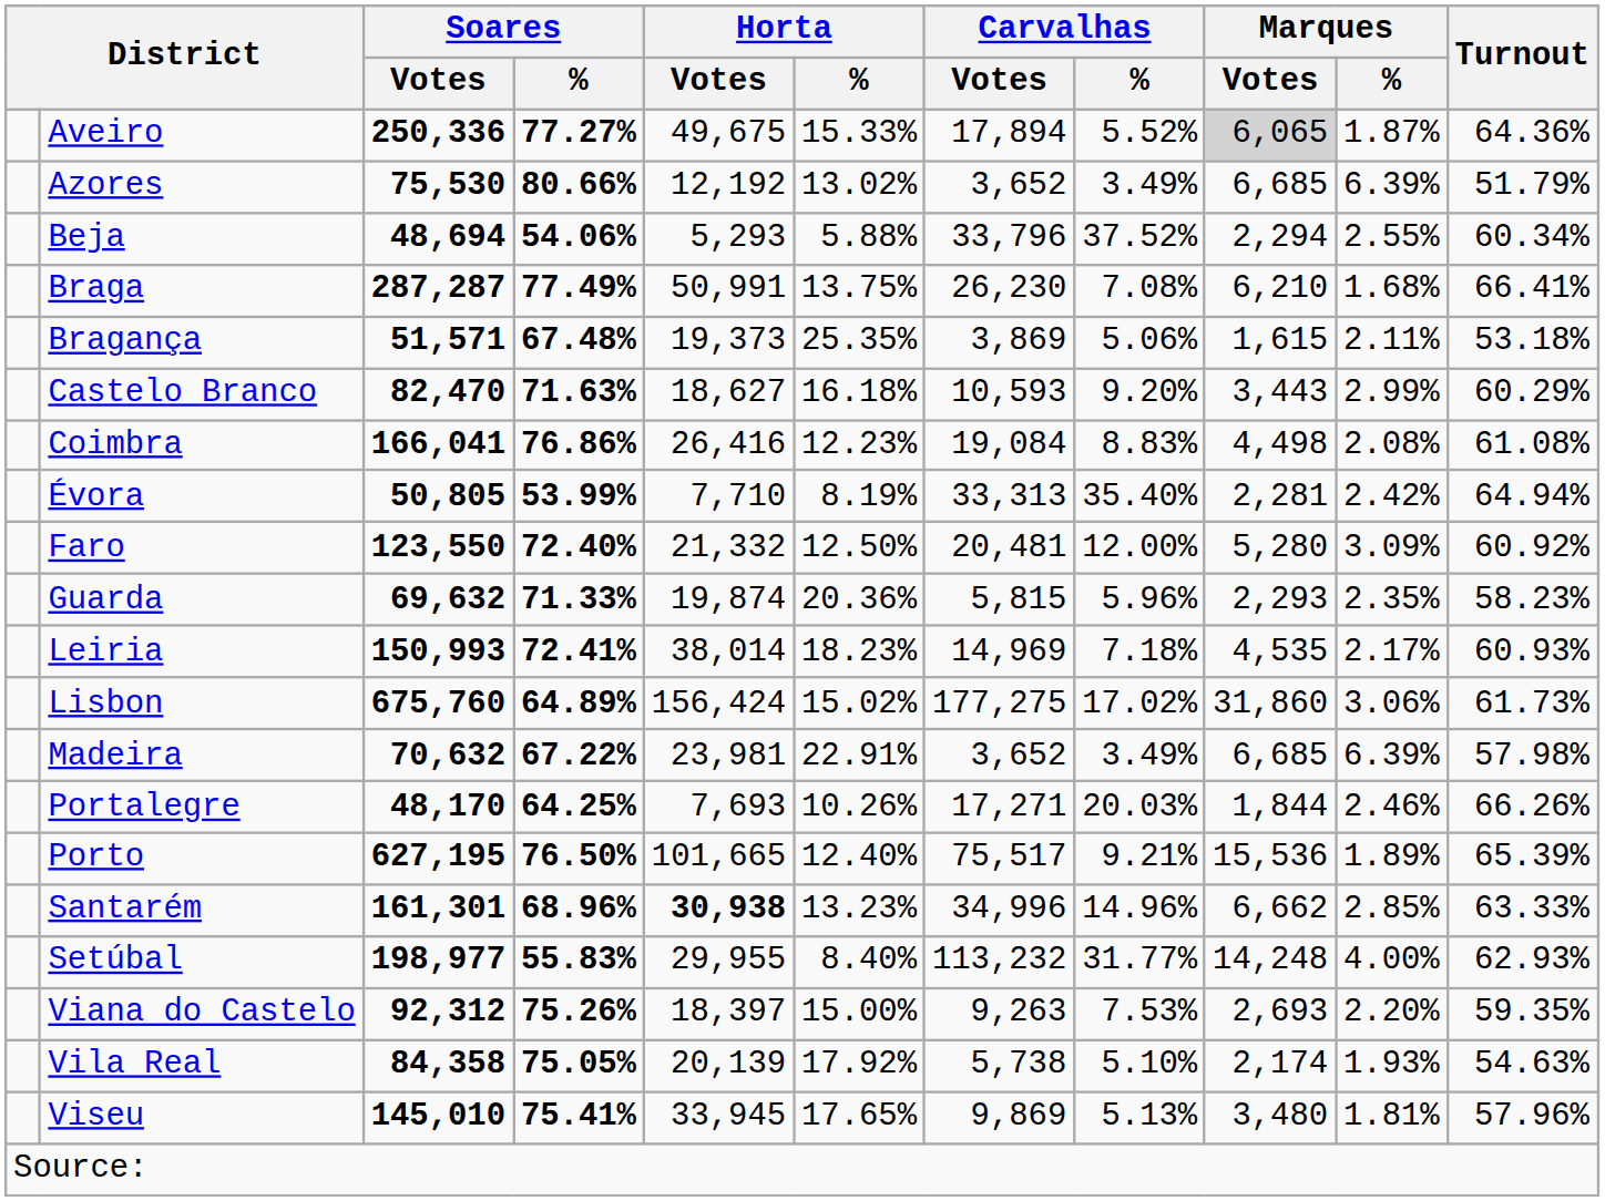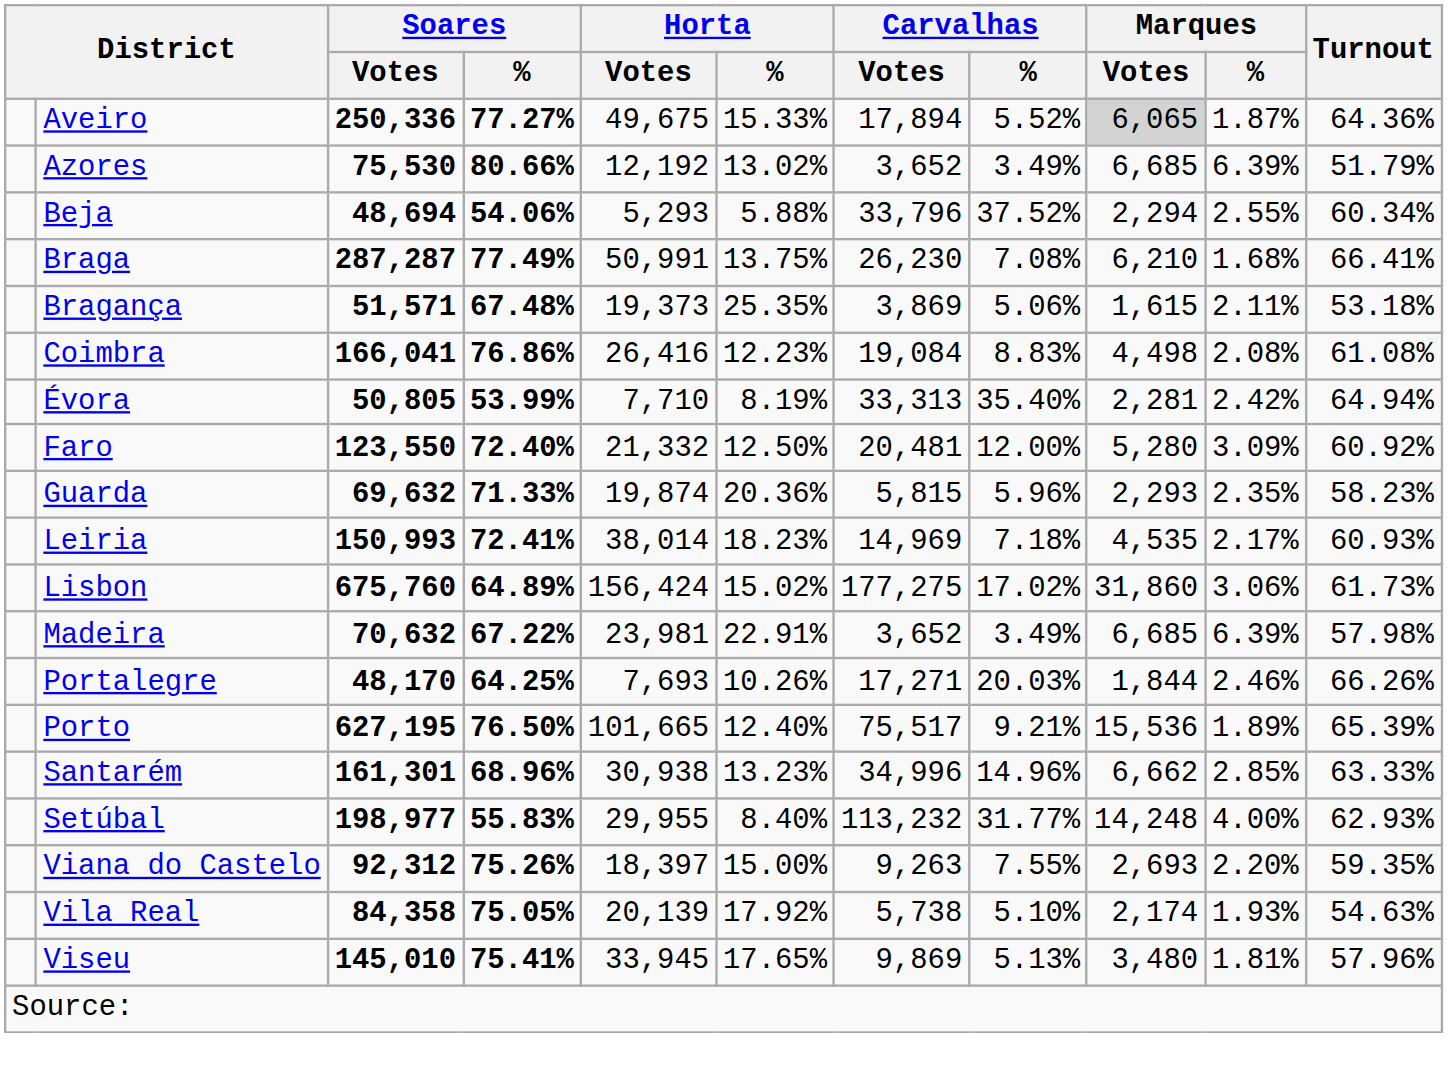 <table class="wikitable sortable" style="text-align:right; font-size:95%">
 <tr>
 <th colspan="2" rowspan="2">District</th>
 <th colspan="2"><a href='#'>Soares</a></th>
 <th colspan="2"><a href='#'>Horta</a></th>
 <th colspan="2"><a href='#'>Carvalhas</a></th>
 <th colspan="2">Marques</th>
 <th rowspan="2">Turnout</th>
 </tr>
 <tr>
 <th>Votes</th>
 <th>%</th>
 <th>Votes</th>
 <th>%</th>
 <th>Votes</th>
 <th>%</th>
 <th>Votes</th>
 <th>%</th>
 </tr>
 <tr>
 <td> </td>
 <td style="text-align:left;"><a href='#'>Aveiro</a></td>
 <td><strong>250,336</strong></td>
 <td><strong>77.27%</strong></td>
 <td>49,675</td>
 <td>15.33%</td>
 <td>17,894</td>
 <td>5.52%</td>
 <td style="background: lightgrey;">6,065</td>
 <td>1.87%</td>
 <td>64.36%</td>
 </tr>
 <tr>
 <td> </td>
 <td style="text-align:left;"><a href='#'>Azores</a></td>
 <td><strong>75,530</strong></td>
 <td><strong>80.66%</strong></td>
 <td>12,192</td>
 <td>13.02%</td>
 <td>3,652</td>
 <td>3.49%</td>
 <td>6,685</td>
 <td>6.39%</td>
 <td>51.79%</td>
 </tr>
 <tr>
 <td> </td>
 <td style="text-align:left;"><a href='#'>Beja</a></td>
 <td><strong>48,694</strong></td>
 <td><strong>54.06%</strong></td>
 <td>5,293</td>
 <td>5.88%</td>
 <td>33,796</td>
 <td>37.52%</td>
 <td>2,294</td>
 <td>2.55%</td>
 <td>60.34%</td>
 </tr>
 <tr>
 <td> </td>
 <td style="text-align:left;"><a href='#'>Braga</a></td>
 <td><strong>287,287</strong></td>
 <td><strong>77.49%</strong></td>
 <td>50,991</td>
 <td>13.75%</td>
 <td>26,230</td>
 <td>7.08%</td>
 <td>6,210</td>
 <td>1.68%</td>
 <td>66.41%</td>
 </tr>
 <tr>
 <td> </td>
 <td style="text-align:left;"><a href='#'>Bragança</a></td>
 <td><strong>51,571</strong></td>
 <td><strong>67.48%</strong></td>
 <td>19,373</td>
 <td>25.35%</td>
 <td>3,869</td>
 <td>5.06%</td>
 <td>1,615</td>
 <td>2.11%</td>
 <td>53.18%</td>
-</tr>
-<tr>
-<td> </td>
-<td style="text-align:left;"><a href='#'>Castelo Branco</a></td>
-<td><strong>82,470</strong></td>
-<td><strong>71.63%</strong></td>
-<td>18,627</td>
-<td>16.18%</td>
-<td>10,593</td>
-<td>9.20%</td>
-<td>3,443</td>
-<td>2.99%</td>
-<td>60.29%</td>
 </tr>
 <tr>
 <td> </td>
 <td style="text-align:left;"><a href='#'>Coimbra</a></td>
 <td><strong>166,041</strong></td>
 <td><strong>76.86%</strong></td>
 <td>26,416</td>
 <td>12.23%</td>
 <td>19,084</td>
 <td>8.83%</td>
 <td>4,498</td>
 <td>2.08%</td>
 <td>61.08%</td>
 </tr>
 <tr>
 <td> </td>
 <td style="text-align:left;"><a href='#'>Évora</a></td>
 <td><strong>50,805</strong></td>
 <td><strong>53.99%</strong></td>
 <td>7,710</td>
 <td>8.19%</td>
 <td>33,313</td>
 <td>35.40%</td>
 <td>2,281</td>
 <td>2.42%</td>
 <td>64.94%</td>
 </tr>
 <tr>
 <td> </td>
 <td style="text-align:left;"><a href='#'>Faro</a></td>
 <td><strong>123,550</strong></td>
 <td><strong>72.40%</strong></td>
 <td>21,332</td>
 <td>12.50%</td>
 <td>20,481</td>
 <td>12.00%</td>
 <td>5,280</td>
 <td>3.09%</td>
 <td>60.92%</td>
 </tr>
 <tr>
 <td> </td>
 <td style="text-align:left;"><a href='#'>Guarda</a></td>
 <td><strong>69,632</strong></td>
 <td><strong>71.33%</strong></td>
 <td>19,874</td>
 <td>20.36%</td>
 <td>5,815</td>
 <td>5.96%</td>
 <td>2,293</td>
 <td>2.35%</td>
 <td>58.23%</td>
 </tr>
 <tr>
 <td> </td>
 <td style="text-align:left;"><a href='#'>Leiria</a></td>
 <td><strong>150,993</strong></td>
 <td><strong>72.41%</strong></td>
 <td>38,014</td>
 <td>18.23%</td>
 <td>14,969</td>
 <td>7.18%</td>
 <td>4,535</td>
 <td>2.17%</td>
 <td>60.93%</td>
 </tr>
 <tr>
 <td> </td>
 <td style="text-align:left;"><a href='#'>Lisbon</a></td>
 <td><strong>675,760</strong></td>
 <td><strong>64.89%</strong></td>
 <td>156,424</td>
 <td>15.02%</td>
 <td>177,275</td>
 <td>17.02%</td>
 <td>31,860</td>
 <td>3.06%</td>
 <td>61.73%</td>
 </tr>
 <tr>
 <td> </td>
 <td style="text-align:left;"><a href='#'>Madeira</a></td>
 <td><strong>70,632</strong></td>
 <td><strong>67.22%</strong></td>
 <td>23,981</td>
 <td>22.91%</td>
 <td>3,652</td>
 <td>3.49%</td>
 <td>6,685</td>
 <td>6.39%</td>
 <td>57.98%</td>
 </tr>
 <tr>
 <td> </td>
 <td style="text-align:left;"><a href='#'>Portalegre</a></td>
 <td><strong>48,170</strong></td>
 <td><strong>64.25%</strong></td>
 <td>7,693</td>
 <td>10.26%</td>
 <td>17,271</td>
 <td>20.03%</td>
 <td>1,844</td>
 <td>2.46%</td>
 <td>66.26%</td>
 </tr>
 <tr>
 <td> </td>
 <td style="text-align:left;"><a href='#'>Porto</a></td>
 <td><strong>627,195</strong></td>
 <td><strong>76.50%</strong></td>
 <td>101,665</td>
 <td>12.40%</td>
 <td>75,517</td>
 <td>9.21%</td>
 <td>15,536</td>
 <td>1.89%</td>
 <td>65.39%</td>
 </tr>
 <tr>
 <td> </td>
 <td style="text-align:left;"><a href='#'>Santarém</a></td>
 <td><strong>161,301</strong></td>
 <td><strong>68.96%</strong></td>
-<td><strong>30,938</strong></td>
+<td>30,938</td>
 <td>13.23%</td>
 <td>34,996</td>
 <td>14.96%</td>
 <td>6,662</td>
 <td>2.85%</td>
 <td>63.33%</td>
 </tr>
 <tr>
 <td> </td>
 <td style="text-align:left;"><a href='#'>Setúbal</a></td>
 <td><strong>198,977</strong></td>
 <td><strong>55.83%</strong></td>
 <td>29,955</td>
 <td>8.40%</td>
 <td>113,232</td>
 <td>31.77%</td>
 <td>14,248</td>
 <td>4.00%</td>
 <td>62.93%</td>
 </tr>
 <tr>
 <td> </td>
 <td style="text-align:left;"><a href='#'>Viana do Castelo</a></td>
 <td><strong>92,312</strong></td>
 <td><strong>75.26%</strong></td>
 <td>18,397</td>
 <td>15.00%</td>
 <td>9,263</td>
-<td>7.53%</td>
+<td>7.55%</td>
 <td>2,693</td>
 <td>2.20%</td>
 <td>59.35%</td>
 </tr>
 <tr>
 <td> </td>
 <td style="text-align:left;"><a href='#'>Vila Real</a></td>
 <td><strong>84,358</strong></td>
 <td><strong>75.05%</strong></td>
 <td>20,139</td>
 <td>17.92%</td>
 <td>5,738</td>
 <td>5.10%</td>
 <td>2,174</td>
 <td>1.93%</td>
 <td>54.63%</td>
 </tr>
 <tr>
 <td> </td>
 <td style="text-align:left;"><a href='#'>Viseu</a></td>
 <td><strong>145,010</strong></td>
 <td><strong>75.41%</strong></td>
 <td>33,945</td>
 <td>17.65%</td>
 <td>9,869</td>
 <td>5.13%</td>
 <td>3,480</td>
 <td>1.81%</td>
 <td>57.96%</td>
 </tr>
 <tr class="sortbottom">
 <td colspan="11" style="text-align:left;">Source: </td>
 </tr>
 </table>
